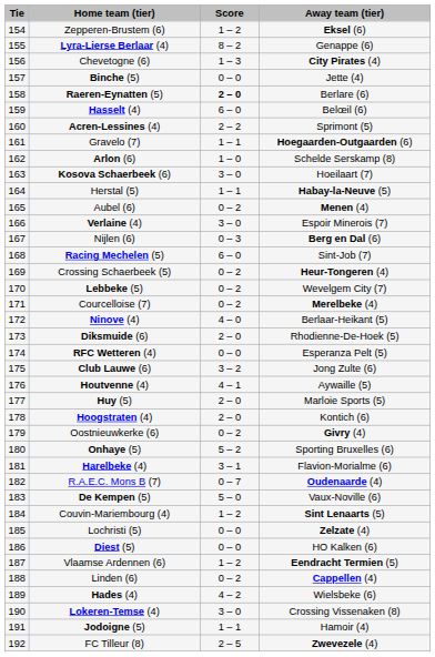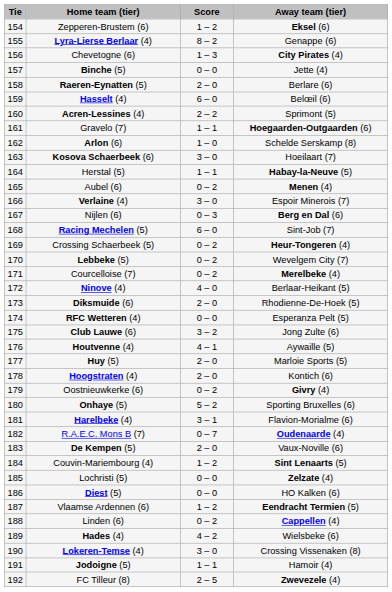 <table class="wikitable" style="width: 600px; background:WhiteSmoke; text-align:center; font-size:90%">
 <tr>
 <td scope="col" style="width:  5.00%; background:silver;"><strong>Tie</strong></td>
 <td scope="col" style="width: 36.25%; background:silver;"><strong>Home team (tier)</strong></td>
 <td scope="col" style="width: 12.50%; background:silver;"><strong>Score</strong></td>
 <td scope="col" style="width: 36.25%; background:silver;"><strong>Away team (tier)</strong></td>
 </tr>
 <tr>
 <td>154</td>
 <td>Zepperen-Brustem (6)</td>
 <td>1 – 2</td>
 <td><strong>Eksel</strong> (6)</td>
 </tr>
 <tr>
 <td>155</td>
 <td><strong><a href='#'>Lyra-Lierse Berlaar</a></strong> (4)</td>
 <td>8 – 2</td>
 <td>Genappe (6)</td>
 </tr>
 <tr>
 <td>156</td>
 <td>Chevetogne (6)</td>
 <td>1 – 3</td>
 <td><strong>City Pirates</strong> (4)</td>
 </tr>
 <tr>
 <td>157</td>
 <td><strong>Binche</strong> (5)</td>
 <td>0 – 0 </td>
 <td>Jette (4)</td>
 </tr>
 <tr>
 <td>158</td>
 <td><strong>Raeren-Eynatten</strong> (5)</td>
-<td><strong>2 – 0</strong></td>
+<td>2 – 0</td>
 <td>Berlare (6)</td>
 </tr>
 <tr>
 <td>159</td>
 <td><strong><a href='#'>Hasselt</a></strong> (4)</td>
 <td>6 – 0</td>
 <td>Belœil (6)</td>
 </tr>
 <tr>
 <td>160</td>
 <td><strong>Acren-Lessines</strong> (4)</td>
 <td>2 – 2 </td>
 <td>Sprimont (5)</td>
 </tr>
 <tr>
 <td>161</td>
 <td>Gravelo (7)</td>
 <td>1 – 1 </td>
 <td><strong>Hoegaarden-Outgaarden</strong> (6)</td>
 </tr>
 <tr>
 <td>162</td>
 <td><strong>Arlon</strong> (6)</td>
 <td>1 – 0</td>
 <td>Schelde Serskamp (8)</td>
 </tr>
 <tr>
 <td>163</td>
 <td><strong>Kosova Schaerbeek</strong> (6)</td>
 <td>3 – 0</td>
 <td>Hoeilaart (7)</td>
 </tr>
 <tr>
 <td>164</td>
 <td>Herstal (5)</td>
 <td>1 – 1 </td>
 <td><strong>Habay-la-Neuve</strong> (5)</td>
 </tr>
 <tr>
 <td>165</td>
 <td>Aubel (6)</td>
 <td>0 – 2</td>
 <td><strong>Menen</strong> (4)</td>
 </tr>
 <tr>
 <td>166</td>
 <td><strong>Verlaine</strong> (4)</td>
 <td>3 – 0</td>
 <td>Espoir Minerois (7)</td>
 </tr>
 <tr>
 <td>167</td>
 <td>Nijlen (6)</td>
 <td>0 – 3</td>
 <td><strong>Berg en Dal</strong> (6)</td>
 </tr>
 <tr>
 <td>168</td>
 <td><strong><a href='#'>Racing Mechelen</a></strong> (5)</td>
 <td>6 – 0</td>
 <td>Sint-Job (7)</td>
 </tr>
 <tr>
 <td>169</td>
 <td>Crossing Schaerbeek (5)</td>
 <td>0 – 2</td>
 <td><strong>Heur-Tongeren</strong> (4)</td>
 </tr>
 <tr>
 <td>170</td>
 <td><strong>Lebbeke</strong> (5)</td>
 <td>0 – 2</td>
 <td>Wevelgem City (7)</td>
 </tr>
 <tr>
 <td>171</td>
 <td>Courcelloise (7)</td>
 <td>0 – 2</td>
 <td><strong>Merelbeke</strong> (4)</td>
 </tr>
 <tr>
 <td>172</td>
 <td><strong><a href='#'>Ninove</a></strong> (4)</td>
 <td>4 – 0</td>
 <td>Berlaar-Heikant (5)</td>
 </tr>
 <tr>
 <td>173</td>
 <td><strong>Diksmuide</strong> (6)</td>
 <td>2 – 0</td>
 <td>Rhodienne-De-Hoek (5)</td>
 </tr>
 <tr>
 <td>174</td>
 <td><strong>RFC Wetteren</strong> (4)</td>
 <td>0 – 0 </td>
 <td>Esperanza Pelt (5)</td>
 </tr>
 <tr>
 <td>175</td>
 <td><strong>Club Lauwe</strong> (6)</td>
 <td>3 – 2</td>
 <td>Jong Zulte (6)</td>
 </tr>
 <tr>
 <td>176</td>
 <td><strong>Houtvenne</strong> (4)</td>
 <td>4 – 1</td>
 <td>Aywaille (5)</td>
 </tr>
 <tr>
 <td>177</td>
 <td><strong>Huy</strong> (5)</td>
 <td>2 – 0</td>
 <td>Marloie Sports (5)</td>
 </tr>
 <tr>
 <td>178</td>
 <td><strong><a href='#'>Hoogstraten</a></strong> (4)</td>
 <td>2 – 0</td>
 <td>Kontich (6)</td>
 </tr>
 <tr>
 <td>179</td>
 <td>Oostnieuwkerke (6)</td>
 <td>0 – 2</td>
 <td><strong>Givry</strong> (4)</td>
 </tr>
 <tr>
 <td>180</td>
 <td><strong>Onhaye</strong> (5)</td>
 <td>5 – 2</td>
 <td>Sporting Bruxelles (6)</td>
 </tr>
 <tr>
 <td>181</td>
 <td><strong><a href='#'>Harelbeke</a></strong> (4)</td>
 <td>3 – 1</td>
 <td>Flavion-Morialme (6)</td>
 </tr>
 <tr>
 <td>182</td>
 <td><a href='#'>R.A.E.C. Mons B</a> (7)</td>
 <td>0 – 7</td>
 <td><strong><a href='#'>Oudenaarde</a></strong> (4)</td>
 </tr>
 <tr>
 <td>183</td>
 <td><strong>De Kempen</strong> (5)</td>
-<td>5 – 0</td>
+<td>2 – 0</td>
 <td>Vaux-Noville (6)</td>
 </tr>
 <tr>
 <td>184</td>
 <td>Couvin-Mariembourg (4)</td>
 <td>1 – 2</td>
 <td><strong>Sint Lenaarts</strong> (5)</td>
 </tr>
 <tr>
 <td>185</td>
 <td>Lochristi (5)</td>
 <td>0 – 0 </td>
 <td><strong>Zelzate</strong> (4)</td>
 </tr>
 <tr>
 <td>186</td>
 <td><strong><a href='#'>Diest</a></strong> (5)</td>
 <td>0 – 0 </td>
 <td>HO Kalken (6)</td>
 </tr>
 <tr>
 <td>187</td>
 <td>Vlaamse Ardennen (6)</td>
 <td>1 – 2</td>
 <td><strong>Eendracht Termien</strong> (5)</td>
 </tr>
 <tr>
 <td>188</td>
 <td>Linden (6)</td>
 <td>0 – 2</td>
 <td><strong><a href='#'>Cappellen</a></strong> (4)</td>
 </tr>
 <tr>
 <td>189</td>
 <td><strong>Hades</strong> (4)</td>
 <td>4 – 2</td>
 <td>Wielsbeke (6)</td>
 </tr>
 <tr>
 <td>190</td>
 <td><strong><a href='#'>Lokeren-Temse</a></strong> (4)</td>
 <td>3 – 0</td>
 <td>Crossing Vissenaken (8)</td>
 </tr>
 <tr>
 <td>191</td>
 <td><strong>Jodoigne</strong> (5)</td>
 <td>1 – 1 </td>
 <td>Hamoir (4)</td>
 </tr>
 <tr>
 <td>192</td>
 <td>FC Tilleur (8)</td>
 <td>2 – 5</td>
 <td><strong>Zwevezele</strong> (4)</td>
 </tr>
 </table>
